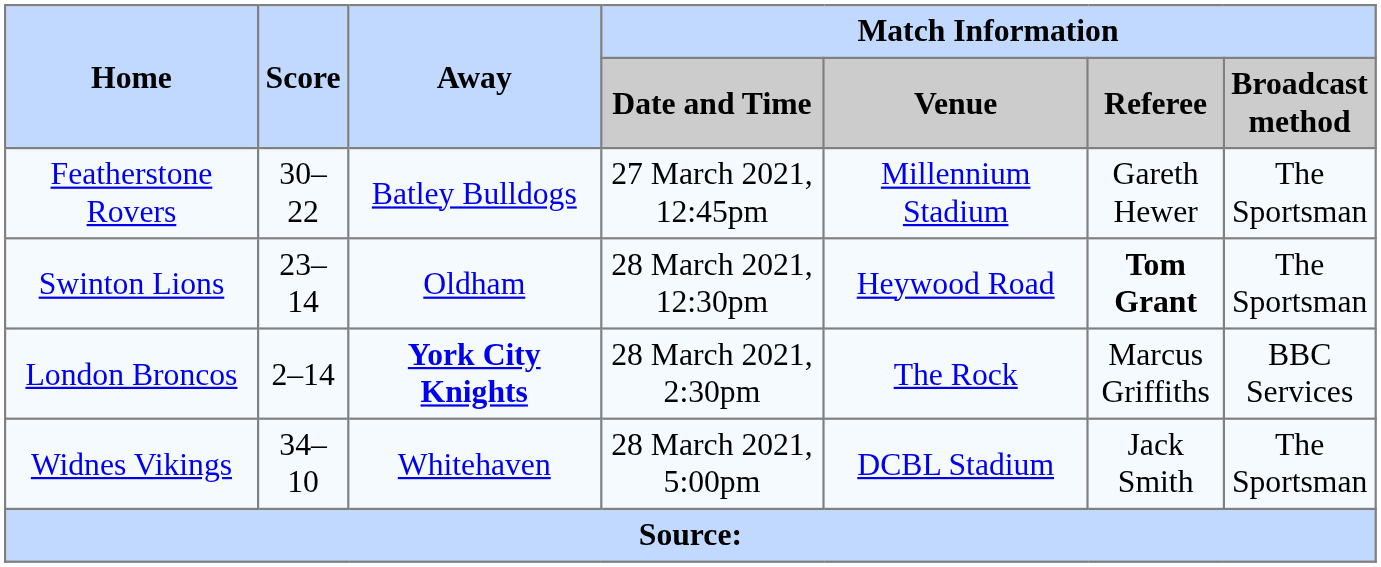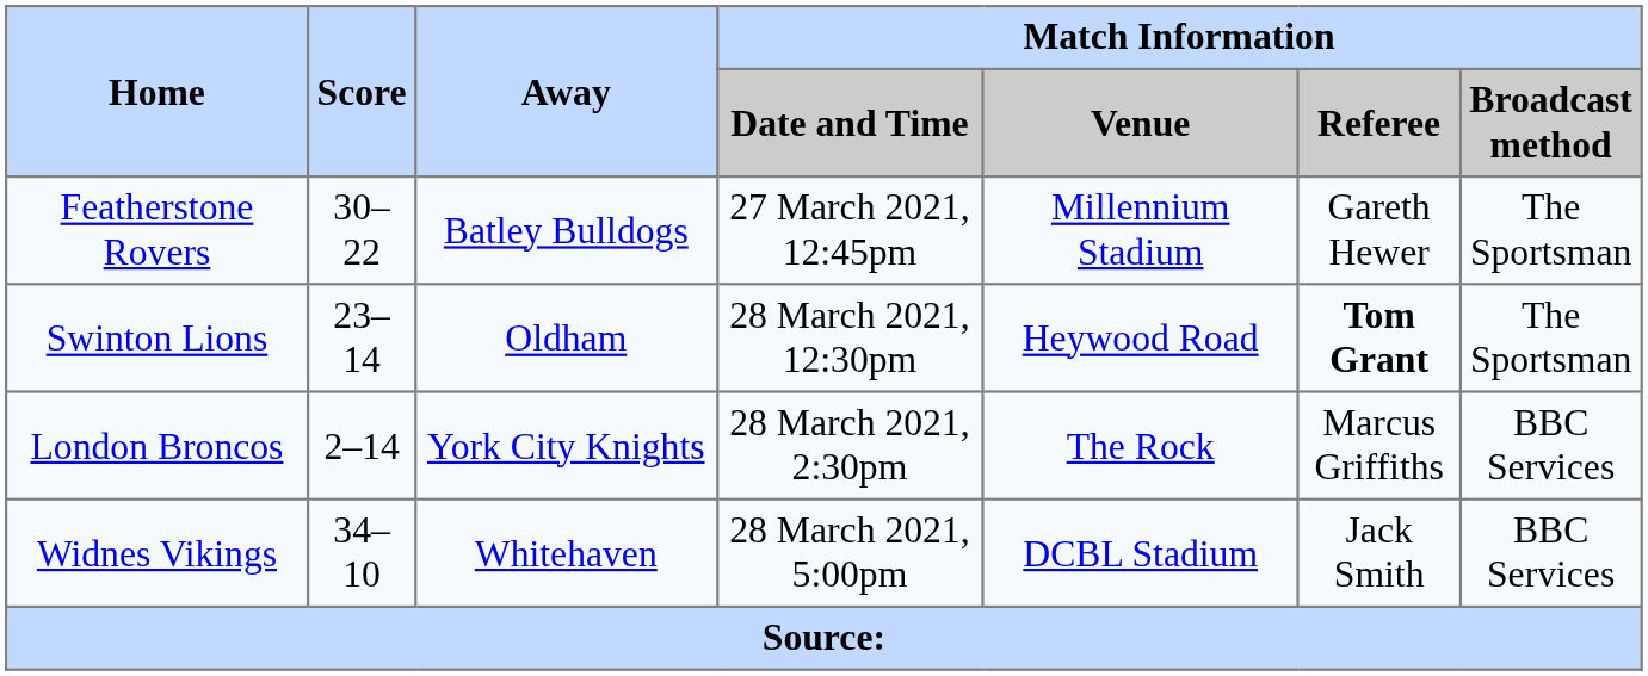 <table border=1 style="border-collapse:collapse; font-size:90%; text-align:center"; cellpadding=3 cellspacing=0 width=100%>
 <tr bgcolor="#c1d8ff">
 <th rowspan=2 width=19%>Home</th>
 <th rowspan=2 width=6%>Score</th>
 <th rowspan=2 width=19%>Away</th>
 <th colspan=4>Match Information</th>
 </tr>
 <tr bgcolor="#cccccc">
 <th width=17%>Date and Time</th>
 <th width=20%>Venue</th>
 <th width=10%>Referee</th>
 <th width=8%>Broadcast method</th>
 </tr>
 <tr bgcolor=#f5faff>
 <td> <a href='#'>Featherstone Rovers</a></td>
 <td>30–22</td>
 <td> <a href='#'>Batley Bulldogs</a></td>
 <td>27 March 2021, 12:45pm</td>
 <td><a href='#'>Millennium Stadium</a></td>
 <td>Gareth Hewer</td>
 <td>The Sportsman</td>
 </tr>
 <tr bgcolor=#f5faff>
 <td> <a href='#'>Swinton Lions</a></td>
 <td>23–14</td>
 <td> <a href='#'>Oldham</a></td>
 <td>28 March 2021, 12:30pm</td>
 <td><a href='#'>Heywood Road</a></td>
 <td><strong>Tom Grant</strong></td>
 <td>The Sportsman</td>
 </tr>
 <tr bgcolor=#f5faff>
 <td> <a href='#'>London Broncos</a></td>
 <td>2–14</td>
-<td><strong> <a href='#'>York City Knights</a></strong></td>
+<td> <a href='#'>York City Knights</a></td>
 <td>28 March 2021, 2:30pm</td>
 <td><a href='#'>The Rock</a></td>
 <td>Marcus Griffiths</td>
 <td>BBC Services</td>
 </tr>
 <tr bgcolor=#f5faff>
 <td> <a href='#'>Widnes Vikings</a></td>
 <td>34–10</td>
 <td> <a href='#'>Whitehaven</a></td>
 <td>28 March 2021, 5:00pm</td>
 <td><a href='#'>DCBL Stadium</a></td>
 <td>Jack Smith</td>
-<td>The Sportsman</td>
+<td>BBC Services</td>
 </tr>
 <tr bgcolor=#c1d8ff>
 <th colspan=7>Source:</th>
 </tr>
 </table>
